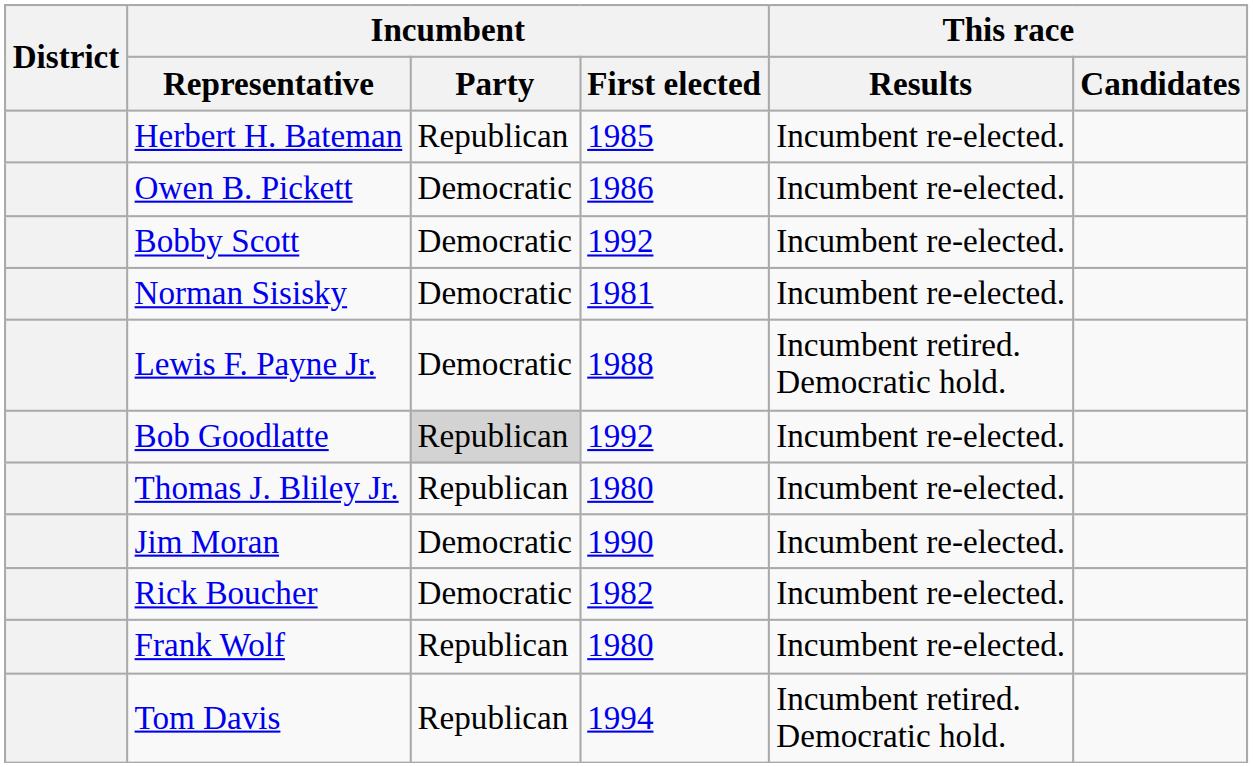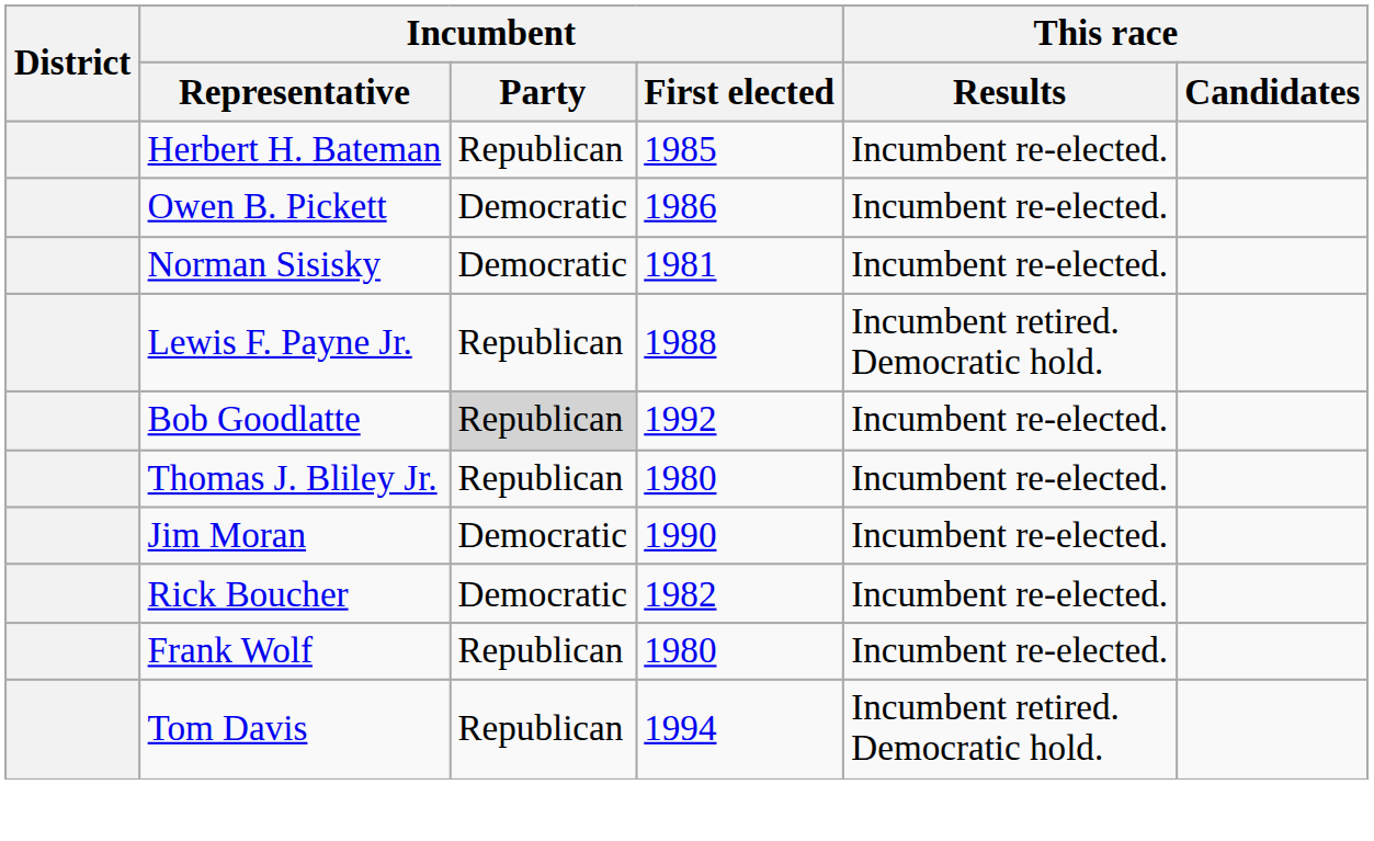 <table class=wikitable>
 <tr>
 <th rowspan=2>District</th>
 <th colspan=3>Incumbent</th>
 <th colspan=2>This race</th>
 </tr>
 <tr>
 <th>Representative</th>
 <th>Party</th>
 <th>First elected</th>
 <th>Results</th>
 <th>Candidates</th>
 </tr>
 <tr>
 <th></th>
 <td><a href='#'>Herbert H. Bateman</a></td>
 <td>Republican</td>
 <td><a href='#'>1985</a></td>
 <td>Incumbent re-elected.</td>
 <td nowrap></td>
 </tr>
 <tr>
 <th></th>
 <td><a href='#'>Owen B. Pickett</a></td>
 <td>Democratic</td>
 <td><a href='#'>1986</a></td>
 <td>Incumbent re-elected.</td>
 <td nowrap></td>
 </tr>
 <tr>
 <th></th>
-<td><a href='#'>Bobby Scott</a></td>
-<td>Democratic</td>
-<td><a href='#'>1992</a></td>
-<td>Incumbent re-elected.</td>
-<td nowrap></td>
-</tr>
-<tr>
-<th></th>
 <td><a href='#'>Norman Sisisky</a></td>
 <td>Democratic</td>
 <td><a href='#'>1981</a></td>
 <td>Incumbent re-elected.</td>
 <td nowrap></td>
 </tr>
 <tr>
 <th></th>
 <td><a href='#'>Lewis F. Payne Jr.</a></td>
-<td>Democratic</td>
+<td>Republican</td>
 <td><a href='#'>1988</a></td>
 <td>Incumbent retired.<br>Democratic hold.</td>
 <td nowrap></td>
 </tr>
 <tr>
 <th></th>
 <td><a href='#'>Bob Goodlatte</a></td>
 <td style="background: lightgrey;">Republican</td>
 <td><a href='#'>1992</a></td>
 <td>Incumbent re-elected.</td>
 <td nowrap></td>
 </tr>
 <tr>
 <th></th>
 <td><a href='#'>Thomas J. Bliley Jr.</a></td>
 <td>Republican</td>
 <td><a href='#'>1980</a></td>
 <td>Incumbent re-elected.</td>
 <td nowrap></td>
 </tr>
 <tr>
 <th></th>
 <td><a href='#'>Jim Moran</a></td>
 <td>Democratic</td>
 <td><a href='#'>1990</a></td>
 <td>Incumbent re-elected.</td>
 <td nowrap></td>
 </tr>
 <tr>
 <th></th>
 <td><a href='#'>Rick Boucher</a></td>
 <td>Democratic</td>
 <td><a href='#'>1982</a></td>
 <td>Incumbent re-elected.</td>
 <td nowrap></td>
 </tr>
 <tr>
 <th></th>
 <td><a href='#'>Frank Wolf</a></td>
 <td>Republican</td>
 <td><a href='#'>1980</a></td>
 <td>Incumbent re-elected.</td>
 <td nowrap></td>
 </tr>
 <tr>
 <th></th>
 <td><a href='#'>Tom Davis</a></td>
 <td>Republican</td>
 <td><a href='#'>1994</a></td>
 <td>Incumbent retired.<br>Democratic hold.</td>
 <td nowrap></td>
 </tr>
 </table>
